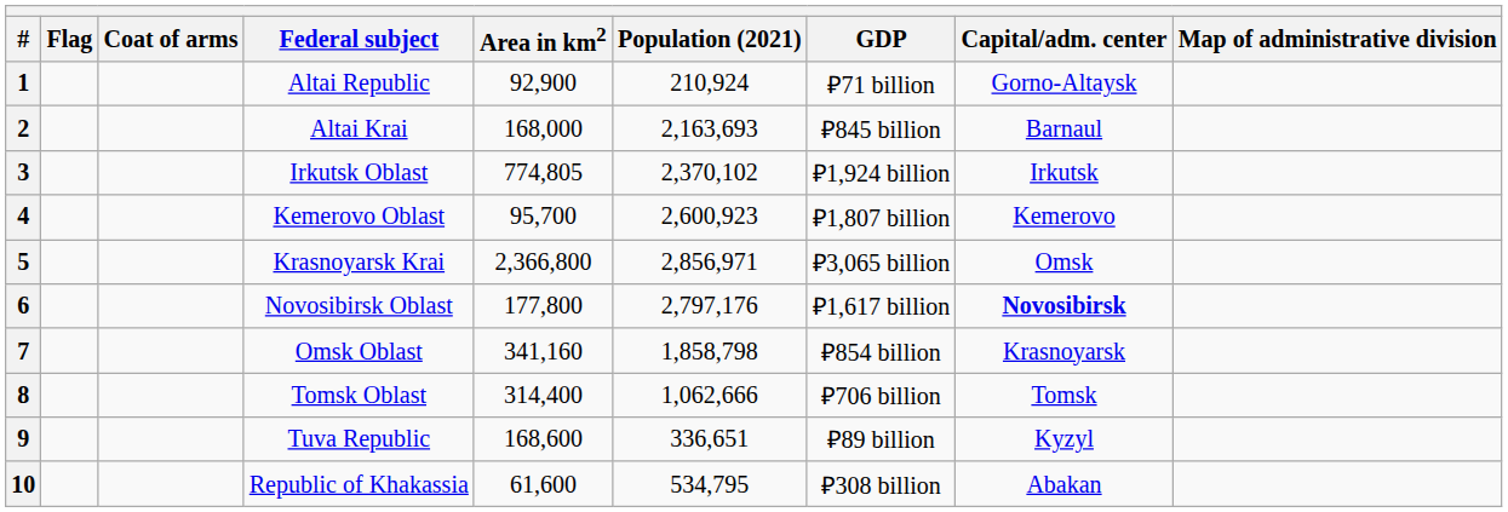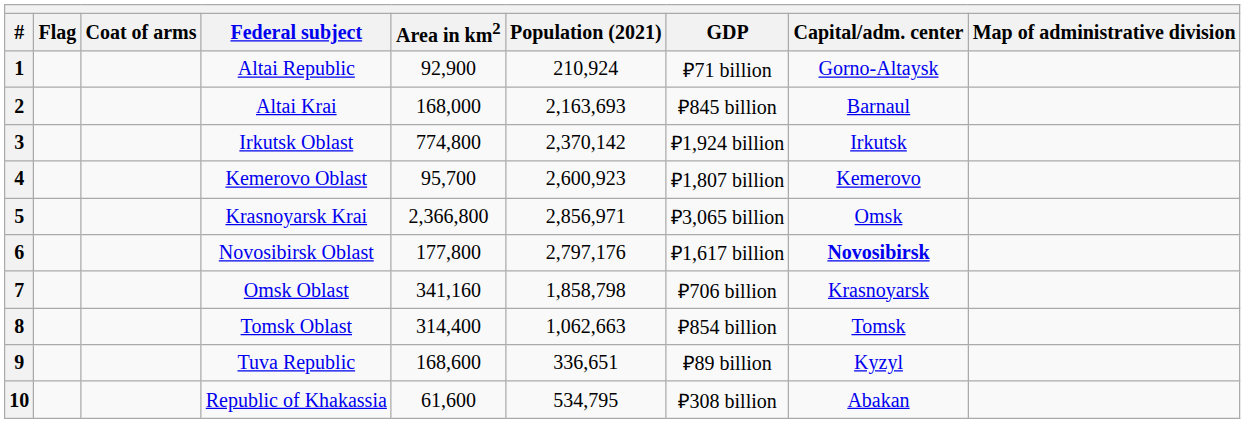 <table class="wikitable sortable" style="text-align: center;">
 <tr>
 <th colspan="9"></th>
 </tr>
 <tr>
 <th>#</th>
 <th>Flag</th>
 <th>Coat of arms</th>
 <th><a href='#'>Federal subject</a></th>
 <th>Area in km<sup>2</sup></th>
 <th>Population (2021)</th>
 <th>GDP</th>
 <th>Capital/adm. center</th>
 <th>Map of administrative division</th>
 </tr>
 <tr>
 <th>1</th>
 <td></td>
 <td></td>
 <td><a href='#'>Altai Republic</a></td>
 <td>92,900</td>
 <td>210,924</td>
 <td>₽71 billion</td>
 <td><a href='#'>Gorno-Altaysk</a></td>
 <td></td>
 </tr>
 <tr>
 <th>2</th>
 <td></td>
 <td></td>
 <td><a href='#'>Altai Krai</a></td>
 <td>168,000</td>
 <td>2,163,693</td>
 <td>₽845 billion</td>
 <td><a href='#'>Barnaul</a></td>
 <td></td>
 </tr>
 <tr>
 <th>3</th>
 <td></td>
 <td></td>
 <td><a href='#'>Irkutsk Oblast</a></td>
-<td>774,805</td>
-<td>2,370,102</td>
+<td>774,800</td>
+<td>2,370,142</td>
 <td>₽1,924 billion</td>
 <td><a href='#'>Irkutsk</a></td>
 <td></td>
 </tr>
 <tr>
 <th>4</th>
 <td></td>
 <td></td>
 <td><a href='#'>Kemerovo Oblast</a></td>
 <td>95,700</td>
 <td>2,600,923</td>
 <td>₽1,807 billion</td>
 <td><a href='#'>Kemerovo</a></td>
 <td></td>
 </tr>
 <tr>
 <th>5</th>
 <td></td>
 <td></td>
 <td><a href='#'>Krasnoyarsk Krai</a></td>
 <td>2,366,800</td>
 <td>2,856,971</td>
 <td>₽3,065 billion</td>
 <td><a href='#'>Omsk</a></td>
 <td></td>
 </tr>
 <tr>
 <th>6</th>
 <td></td>
 <td></td>
 <td><a href='#'>Novosibirsk Oblast</a></td>
 <td>177,800</td>
 <td>2,797,176</td>
 <td>₽1,617 billion</td>
 <td><strong><a href='#'>Novosibirsk</a></strong></td>
 <td></td>
 </tr>
 <tr>
 <th>7</th>
 <td></td>
 <td></td>
 <td><a href='#'>Omsk Oblast</a></td>
 <td>341,160</td>
 <td>1,858,798</td>
-<td>₽854 billion</td>
+<td>₽706 billion</td>
 <td><a href='#'>Krasnoyarsk</a></td>
 <td></td>
 </tr>
 <tr>
 <th>8</th>
 <td></td>
 <td></td>
 <td><a href='#'>Tomsk Oblast</a></td>
 <td>314,400</td>
-<td>1,062,666</td>
-<td>₽706 billion</td>
+<td>1,062,663</td>
+<td>₽854 billion</td>
 <td><a href='#'>Tomsk</a></td>
 <td></td>
 </tr>
 <tr>
 <th>9</th>
 <td></td>
 <td></td>
 <td><a href='#'>Tuva Republic</a></td>
 <td>168,600</td>
 <td>336,651</td>
 <td>₽89 billion</td>
 <td><a href='#'>Kyzyl</a></td>
 <td></td>
 </tr>
 <tr>
 <th>10</th>
 <td></td>
 <td></td>
 <td><a href='#'>Republic of Khakassia</a></td>
 <td>61,600</td>
 <td>534,795</td>
 <td>₽308 billion</td>
 <td><a href='#'>Abakan</a></td>
 <td></td>
 </tr>
 </table>
